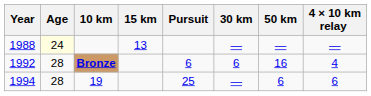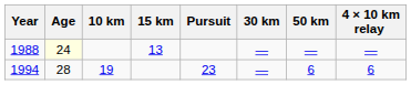 <table class="wikitable" style="text-align: center;">
 <tr>
 <th scope="col"> Year </th>
 <th scope="col"> Age </th>
 <th scope="col"> 10 km </th>
 <th scope="col"> 15 km </th>
 <th scope="col"> Pursuit </th>
 <th scope="col"> 30 km </th>
 <th scope="col"> 50 km </th>
 <th scope="col"> 4 × 10 km <br>relay </th>
 </tr>
 <tr>
 <td><a href='#'>1988</a></td>
 <td style="background: lightyellow;">24</td>
 <td></td>
 <td><a href='#'>13</a></td>
 <td></td>
 <td><a href='#'>—</a></td>
 <td><a href='#'>—</a></td>
 <td><a href='#'>—</a></td>
 </tr>
 <tr>
-<td><a href='#'>1992</a></td>
-<td>28</td>
-<td style="background-color: #C96;"><a href='#'><strong>Bronze</strong></a></td>
-<td></td>
-<td><a href='#'>6</a></td>
-<td><a href='#'>6</a></td>
-<td><a href='#'>16</a></td>
-<td><a href='#'>4</a></td>
-</tr>
-<tr>
 <td><a href='#'>1994</a></td>
 <td>28</td>
 <td><a href='#'>19</a></td>
 <td></td>
-<td><a href='#'>25</a></td>
+<td><a href='#'>23</a></td>
 <td><a href='#'>—</a></td>
 <td><a href='#'>6</a></td>
 <td><a href='#'>6</a></td>
 </tr>
 </table>
